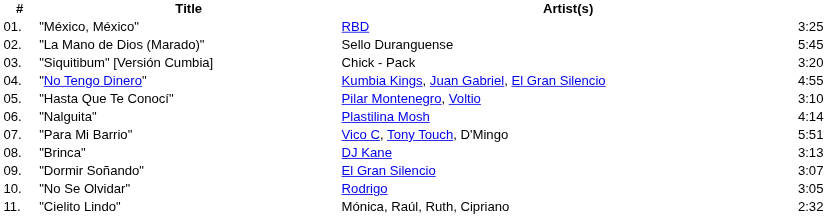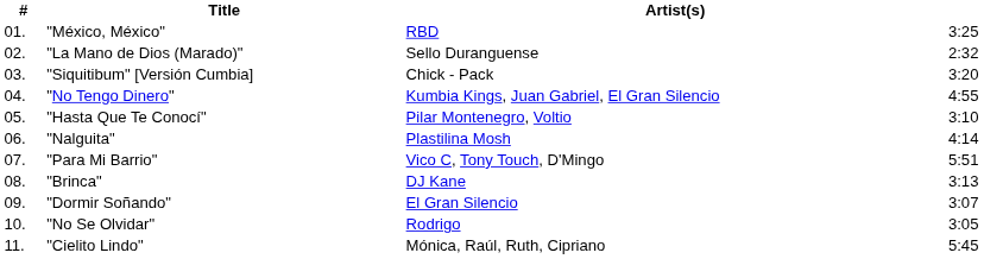 <table width="65%">
 <tr>
 <th>#</th>
 <th>Title</th>
 <th>Artist(s)</th>
 <th></th>
 </tr>
 <tr>
 <td>01.</td>
 <td>"México, México"</td>
 <td><a href='#'>RBD</a></td>
 <td>3:25</td>
 </tr>
 <tr>
 <td>02.</td>
 <td>"La Mano de Dios (Marado)"</td>
 <td>Sello Duranguense</td>
-<td>5:45</td>
+<td>2:32</td>
 </tr>
 <tr>
 <td>03.</td>
 <td>"Siquitibum" [Versión Cumbia]</td>
 <td>Chick - Pack</td>
 <td>3:20</td>
 </tr>
 <tr>
 <td>04.</td>
 <td>"<a href='#'>No Tengo Dinero</a>"</td>
 <td><a href='#'>Kumbia Kings</a>, <a href='#'>Juan Gabriel</a>, <a href='#'>El Gran Silencio</a></td>
 <td>4:55</td>
 </tr>
 <tr>
 <td>05.</td>
 <td>"Hasta Que Te Conocí"</td>
 <td><a href='#'>Pilar Montenegro</a>, <a href='#'>Voltio</a></td>
 <td>3:10</td>
 </tr>
 <tr>
 <td>06.</td>
 <td>"Nalguita"</td>
 <td><a href='#'>Plastilina Mosh</a></td>
 <td>4:14</td>
 </tr>
 <tr>
 <td>07.</td>
 <td>"Para Mi Barrio"</td>
 <td><a href='#'>Vico C</a>, <a href='#'>Tony Touch</a>, D'Mingo</td>
 <td>5:51</td>
 </tr>
 <tr>
 <td>08.</td>
 <td>"Brinca"</td>
 <td><a href='#'>DJ Kane</a></td>
 <td>3:13</td>
 </tr>
 <tr>
 <td>09.</td>
 <td>"Dormir Soñando"</td>
 <td><a href='#'>El Gran Silencio</a></td>
 <td>3:07</td>
 </tr>
 <tr>
 <td>10.</td>
 <td>"No Se Olvidar"</td>
 <td><a href='#'>Rodrigo</a></td>
 <td>3:05</td>
 </tr>
 <tr>
 <td>11.</td>
 <td>"Cielito Lindo"</td>
 <td>Mónica, Raúl, Ruth, Cipriano</td>
-<td>2:32</td>
+<td>5:45</td>
 </tr>
 </table>
